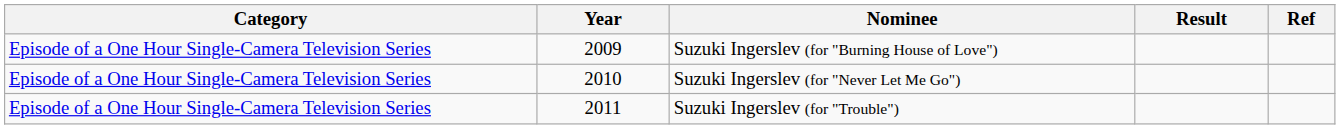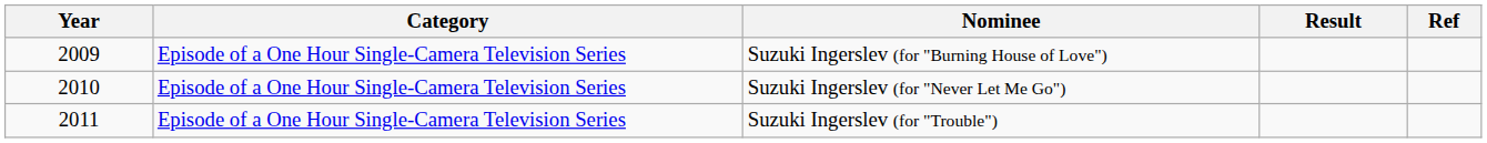 <table class="wikitable" width="90%">
 <tr>
+<th width="10%">Year</th>
 <th width="40%">Category</th>
-<th width="10%">Year</th>
 <th width="35%">Nominee</th>
 <th width="10%">Result</th>
 <th width="5%">Ref</th>
 </tr>
 <tr>
+<td align="center">2009</td>
 <td><a href='#'>Episode of a One Hour Single-Camera Television Series</a></td>
-<td align="center">2009</td>
 <td>Suzuki Ingerslev <small>(for "Burning House of Love")</small></td>
 <td></td>
 <td align="center"></td>
 </tr>
 <tr>
+<td align="center">2010</td>
 <td><a href='#'>Episode of a One Hour Single-Camera Television Series</a></td>
-<td align="center">2010</td>
 <td>Suzuki Ingerslev <small>(for "Never Let Me Go")</small></td>
 <td></td>
 <td align="center"></td>
 </tr>
 <tr>
+<td align="center">2011</td>
 <td><a href='#'>Episode of a One Hour Single-Camera Television Series</a></td>
-<td align="center">2011</td>
 <td>Suzuki Ingerslev <small>(for "Trouble")</small></td>
 <td></td>
 <td align="center"></td>
 </tr>
 </table>
